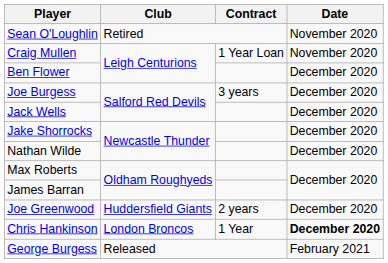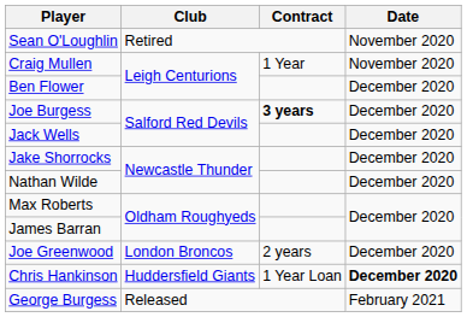 <table class="wikitable">
 <tr>
 <th>Player</th>
 <th>Club</th>
 <th>Contract</th>
 <th>Date</th>
 </tr>
 <tr>
 <td> <a href='#'>Sean O'Loughlin</a></td>
 <td colspan="2">Retired</td>
 <td>November 2020</td>
 </tr>
 <tr>
 <td> <a href='#'>Craig Mullen</a></td>
 <td Rowspan=2> <a href='#'>Leigh Centurions</a></td>
-<td>1 Year Loan</td>
+<td>1 Year</td>
 <td>November 2020</td>
 </tr>
 <tr>
 <td> <a href='#'>Ben Flower</a></td>
 <td></td>
 <td>December 2020</td>
 </tr>
 <tr>
 <td> <a href='#'>Joe Burgess</a></td>
 <td rowspan=2> <a href='#'>Salford Red Devils</a></td>
-<td>3 years</td>
+<td><strong>3 years</strong></td>
 <td>December 2020</td>
 </tr>
 <tr>
 <td> <a href='#'>Jack Wells</a></td>
 <td></td>
 <td>December 2020</td>
 </tr>
 <tr>
 <td> <a href='#'>Jake Shorrocks</a></td>
 <td rowspan=2> <a href='#'>Newcastle Thunder</a></td>
 <td></td>
 <td>December 2020</td>
 </tr>
 <tr>
 <td> Nathan Wilde</td>
 <td></td>
 <td>December 2020</td>
 </tr>
 <tr>
 <td> Max Roberts</td>
 <td rowspan=2> <a href='#'>Oldham Roughyeds</a></td>
 <td></td>
 <td rowspan=2>December 2020</td>
 </tr>
 <tr>
 <td> James Barran</td>
 <td></td>
 </tr>
 <tr>
 <td> <a href='#'>Joe Greenwood</a></td>
-<td> <a href='#'>Huddersfield Giants</a></td>
+<td> <a href='#'>London Broncos</a></td>
 <td>2 years</td>
 <td>December 2020</td>
 </tr>
 <tr>
 <td> <a href='#'>Chris Hankinson</a></td>
-<td> <a href='#'>London Broncos</a></td>
-<td>1 Year</td>
+<td> <a href='#'>Huddersfield Giants</a></td>
+<td>1 Year Loan</td>
 <td><strong>December 2020</strong></td>
 </tr>
 <tr>
 <td> <a href='#'>George Burgess</a></td>
 <td colspan="2">Released</td>
 <td>February 2021</td>
 </tr>
 </table>
